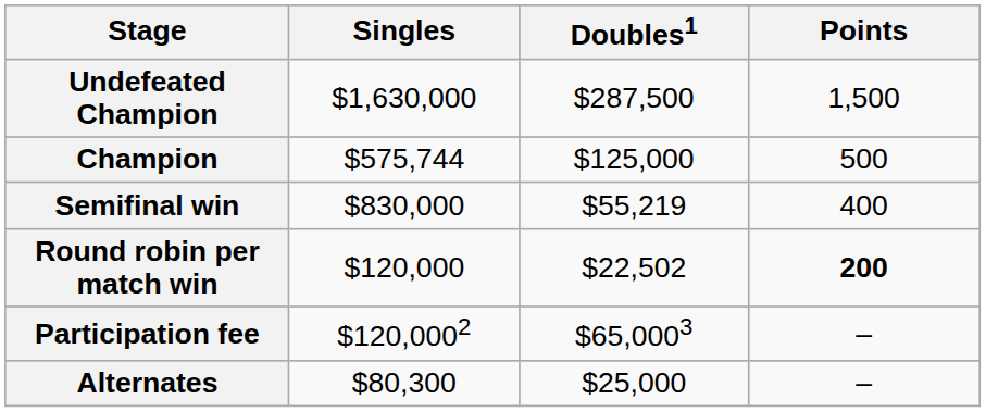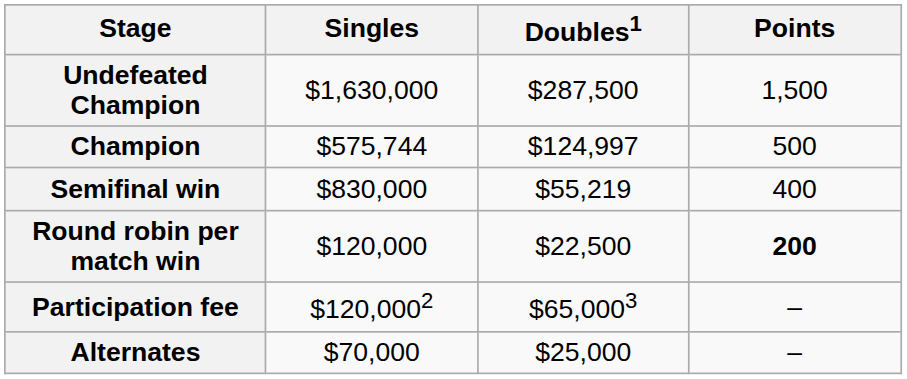 <table class=wikitable style=text-align:center>
 <tr bgcolor=#d1e4fd>
 <th width=150>Stage</th>
 <th width=120>Singles</th>
 <th width=120>Doubles<sup>1</sup></th>
 <th width=120>Points</th>
 </tr>
 <tr>
 <th>Undefeated Champion</th>
 <td>$1,630,000</td>
 <td>$287,500</td>
 <td>1,500</td>
 </tr>
 <tr>
 <th>Champion</th>
 <td>$575,744</td>
-<td>$125,000</td>
+<td>$124,997</td>
 <td>500</td>
 </tr>
 <tr>
 <th>Semifinal win</th>
 <td>$830,000</td>
 <td>$55,219</td>
 <td>400</td>
 </tr>
 <tr>
 <th>Round robin per match win</th>
 <td>$120,000</td>
-<td>$22,502</td>
+<td>$22,500</td>
 <td><strong>200</strong></td>
 </tr>
 <tr>
 <th>Participation fee</th>
 <td>$120,000<sup>2</sup></td>
 <td>$65,000<sup>3</sup></td>
 <td>–</td>
 </tr>
 <tr>
 <th>Alternates</th>
-<td>$80,300</td>
+<td>$70,000</td>
 <td>$25,000</td>
 <td>–</td>
 </tr>
 </table>
